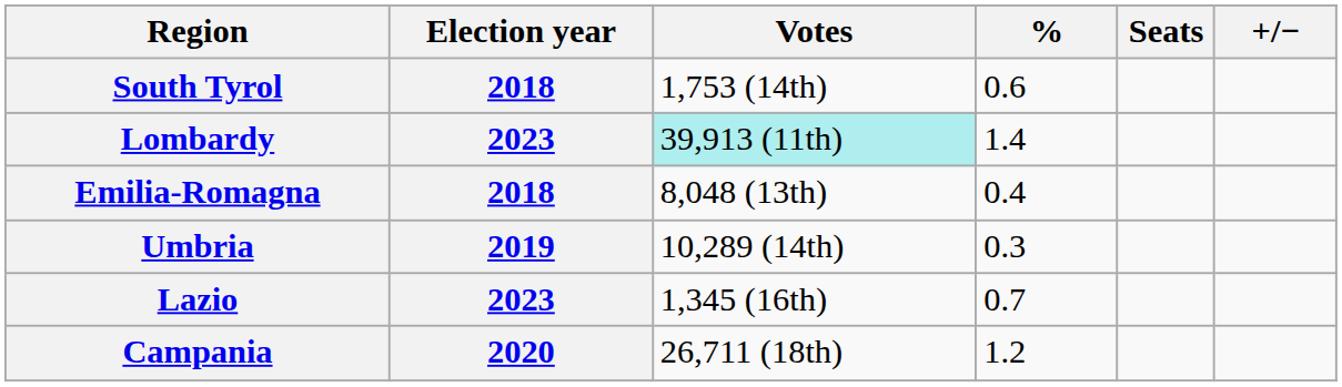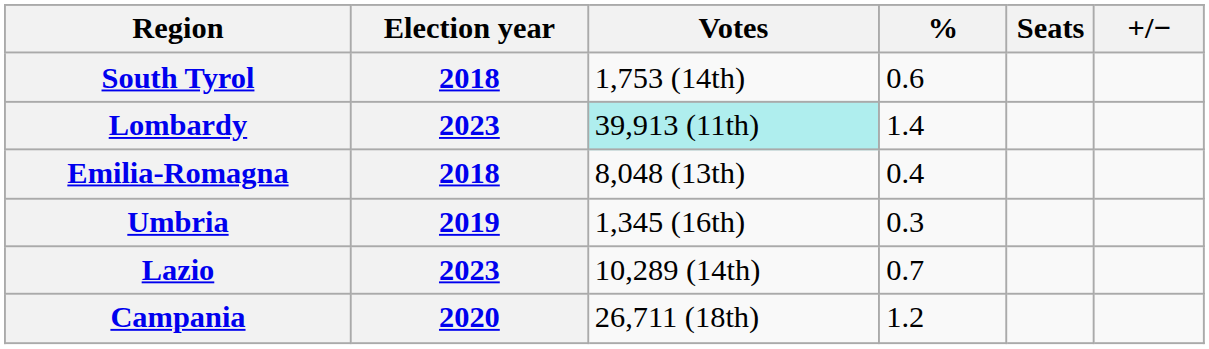 <table class=wikitable style="width:50%; border:1px #AAAAFF solid">
 <tr>
 <th width=19%>Region</th>
 <th width=13%>Election year</th>
 <th width=16%>Votes</th>
 <th width=7%>%</th>
 <th width=1%>Seats</th>
 <th width=6%>+/−</th>
 </tr>
 <tr>
 <th><a href='#'>South Tyrol</a></th>
 <th><a href='#'>2018</a></th>
 <td>1,753 (14th)</td>
 <td>0.6</td>
 <td></td>
 <td></td>
 </tr>
 <tr>
 <th><a href='#'>Lombardy</a></th>
 <th><a href='#'>2023</a></th>
 <td style="background: paleturquoise;">39,913 (11th)</td>
 <td>1.4</td>
 <td></td>
 <td></td>
 </tr>
 <tr>
 <th><a href='#'>Emilia-Romagna</a></th>
 <th><a href='#'>2018</a></th>
 <td>8,048 (13th)</td>
 <td>0.4</td>
 <td></td>
 <td></td>
 </tr>
 <tr>
 <th><a href='#'>Umbria</a></th>
 <th><a href='#'>2019</a></th>
-<td>10,289 (14th)</td>
+<td>1,345 (16th)</td>
 <td>0.3</td>
 <td></td>
 <td></td>
 </tr>
 <tr>
 <th><a href='#'>Lazio</a></th>
 <th><a href='#'>2023</a></th>
-<td>1,345 (16th)</td>
+<td>10,289 (14th)</td>
 <td>0.7</td>
 <td></td>
 <td></td>
 </tr>
 <tr>
 <th><a href='#'>Campania</a></th>
 <th><a href='#'>2020</a></th>
 <td>26,711 (18th)</td>
 <td>1.2</td>
 <td></td>
 <td></td>
 </tr>
 </table>
